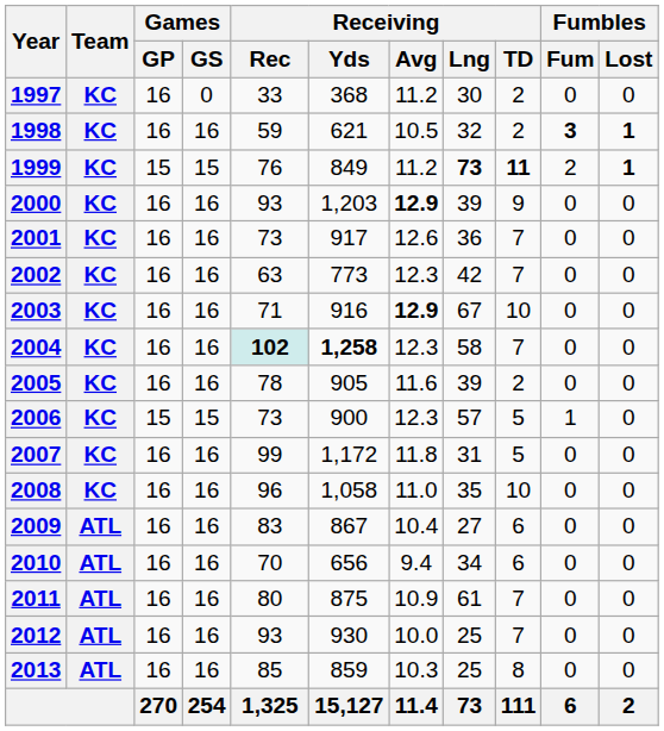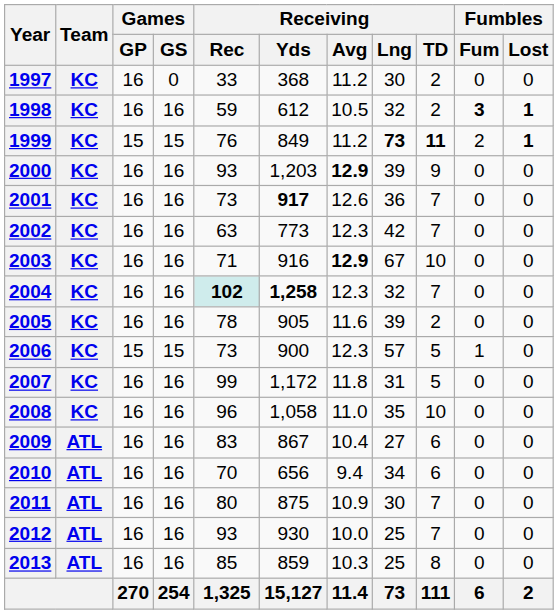 <table class="wikitable" style="text-align: center;">
 <tr>
 <th rowspan="2">Year</th>
 <th rowspan="2">Team</th>
 <th colspan="2">Games</th>
 <th colspan="5">Receiving</th>
 <th colspan="2">Fumbles</th>
 </tr>
 <tr>
 <th>GP</th>
 <th>GS</th>
 <th>Rec</th>
 <th>Yds</th>
 <th>Avg</th>
 <th>Lng</th>
 <th>TD</th>
 <th>Fum</th>
 <th>Lost</th>
 </tr>
 <tr>
 <th><a href='#'>1997</a></th>
 <th><a href='#'>KC</a></th>
 <td>16</td>
 <td>0</td>
 <td>33</td>
 <td>368</td>
 <td>11.2</td>
 <td>30</td>
 <td>2</td>
 <td>0</td>
 <td>0</td>
 </tr>
 <tr>
 <th><a href='#'>1998</a></th>
 <th><a href='#'>KC</a></th>
 <td>16</td>
 <td>16</td>
 <td>59</td>
-<td>621</td>
+<td>612</td>
 <td>10.5</td>
 <td>32</td>
 <td>2</td>
 <td><strong>3</strong></td>
 <td><strong>1</strong></td>
 </tr>
 <tr>
 <th><a href='#'>1999</a></th>
 <th><a href='#'>KC</a></th>
 <td>15</td>
 <td>15</td>
 <td>76</td>
 <td>849</td>
 <td>11.2</td>
 <td><strong>73</strong></td>
 <td><strong>11</strong></td>
 <td>2</td>
 <td><strong>1</strong></td>
 </tr>
 <tr>
 <th><a href='#'>2000</a></th>
 <th><a href='#'>KC</a></th>
 <td>16</td>
 <td>16</td>
 <td>93</td>
 <td>1,203</td>
 <td><strong>12.9</strong></td>
 <td>39</td>
 <td>9</td>
 <td>0</td>
 <td>0</td>
 </tr>
 <tr>
 <th><a href='#'>2001</a></th>
 <th><a href='#'>KC</a></th>
 <td>16</td>
 <td>16</td>
 <td>73</td>
-<td>917</td>
+<td><strong>917</strong></td>
 <td>12.6</td>
 <td>36</td>
 <td>7</td>
 <td>0</td>
 <td>0</td>
 </tr>
 <tr>
 <th><a href='#'>2002</a></th>
 <th><a href='#'>KC</a></th>
 <td>16</td>
 <td>16</td>
 <td>63</td>
 <td>773</td>
 <td>12.3</td>
 <td>42</td>
 <td>7</td>
 <td>0</td>
 <td>0</td>
 </tr>
 <tr>
 <th><a href='#'>2003</a></th>
 <th><a href='#'>KC</a></th>
 <td>16</td>
 <td>16</td>
 <td>71</td>
 <td>916</td>
 <td><strong>12.9</strong></td>
 <td>67</td>
 <td>10</td>
 <td>0</td>
 <td>0</td>
 </tr>
 <tr>
 <th><a href='#'>2004</a></th>
 <th><a href='#'>KC</a></th>
 <td>16</td>
 <td>16</td>
 <td style="background:#cfecec; width:3em;"><strong>102</strong></td>
 <td><strong>1,258</strong></td>
 <td>12.3</td>
-<td>58</td>
+<td>32</td>
 <td>7</td>
 <td>0</td>
 <td>0</td>
 </tr>
 <tr>
 <th><a href='#'>2005</a></th>
 <th><a href='#'>KC</a></th>
 <td>16</td>
 <td>16</td>
 <td>78</td>
 <td>905</td>
 <td>11.6</td>
 <td>39</td>
 <td>2</td>
 <td>0</td>
 <td>0</td>
 </tr>
 <tr>
 <th><a href='#'>2006</a></th>
 <th><a href='#'>KC</a></th>
 <td>15</td>
 <td>15</td>
 <td>73</td>
 <td>900</td>
 <td>12.3</td>
 <td>57</td>
 <td>5</td>
 <td>1</td>
 <td>0</td>
 </tr>
 <tr>
 <th><a href='#'>2007</a></th>
 <th><a href='#'>KC</a></th>
 <td>16</td>
 <td>16</td>
 <td>99</td>
 <td>1,172</td>
 <td>11.8</td>
 <td>31</td>
 <td>5</td>
 <td>0</td>
 <td>0</td>
 </tr>
 <tr>
 <th><a href='#'>2008</a></th>
 <th><a href='#'>KC</a></th>
 <td>16</td>
 <td>16</td>
 <td>96</td>
 <td>1,058</td>
 <td>11.0</td>
 <td>35</td>
 <td>10</td>
 <td>0</td>
 <td>0</td>
 </tr>
 <tr>
 <th><a href='#'>2009</a></th>
 <th><a href='#'>ATL</a></th>
 <td>16</td>
 <td>16</td>
 <td>83</td>
 <td>867</td>
 <td>10.4</td>
 <td>27</td>
 <td>6</td>
 <td>0</td>
 <td>0</td>
 </tr>
 <tr>
 <th><a href='#'>2010</a></th>
 <th><a href='#'>ATL</a></th>
 <td>16</td>
 <td>16</td>
 <td>70</td>
 <td>656</td>
 <td>9.4</td>
 <td>34</td>
 <td>6</td>
 <td>0</td>
 <td>0</td>
 </tr>
 <tr>
 <th><a href='#'>2011</a></th>
 <th><a href='#'>ATL</a></th>
 <td>16</td>
 <td>16</td>
 <td>80</td>
 <td>875</td>
 <td>10.9</td>
-<td>61</td>
+<td>30</td>
 <td>7</td>
 <td>0</td>
 <td>0</td>
 </tr>
 <tr>
 <th><a href='#'>2012</a></th>
 <th><a href='#'>ATL</a></th>
 <td>16</td>
 <td>16</td>
 <td>93</td>
 <td>930</td>
 <td>10.0</td>
 <td>25</td>
 <td>7</td>
 <td>0</td>
 <td>0</td>
 </tr>
 <tr>
 <th><a href='#'>2013</a></th>
 <th><a href='#'>ATL</a></th>
 <td>16</td>
 <td>16</td>
 <td>85</td>
 <td>859</td>
 <td>10.3</td>
 <td>25</td>
 <td>8</td>
 <td>0</td>
 <td>0</td>
 </tr>
 <tr>
 <th colspan="2"></th>
 <th>270</th>
 <th>254</th>
 <th>1,325</th>
 <th>15,127</th>
 <th>11.4</th>
 <th>73</th>
 <th>111</th>
 <th>6</th>
 <th>2</th>
 </tr>
 </table>
